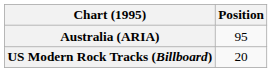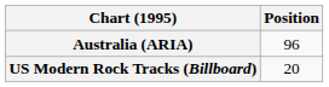 <table class="wikitable plainrowheaders" style="text-align:center">
 <tr>
 <th>Chart (1995)</th>
 <th>Position</th>
 </tr>
 <tr>
 <th scope="row">Australia (ARIA)</th>
-<td>95</td>
+<td>96</td>
 </tr>
 <tr>
 <th scope="row">US Modern Rock Tracks (<em>Billboard</em>)</th>
 <td>20</td>
 </tr>
 </table>
